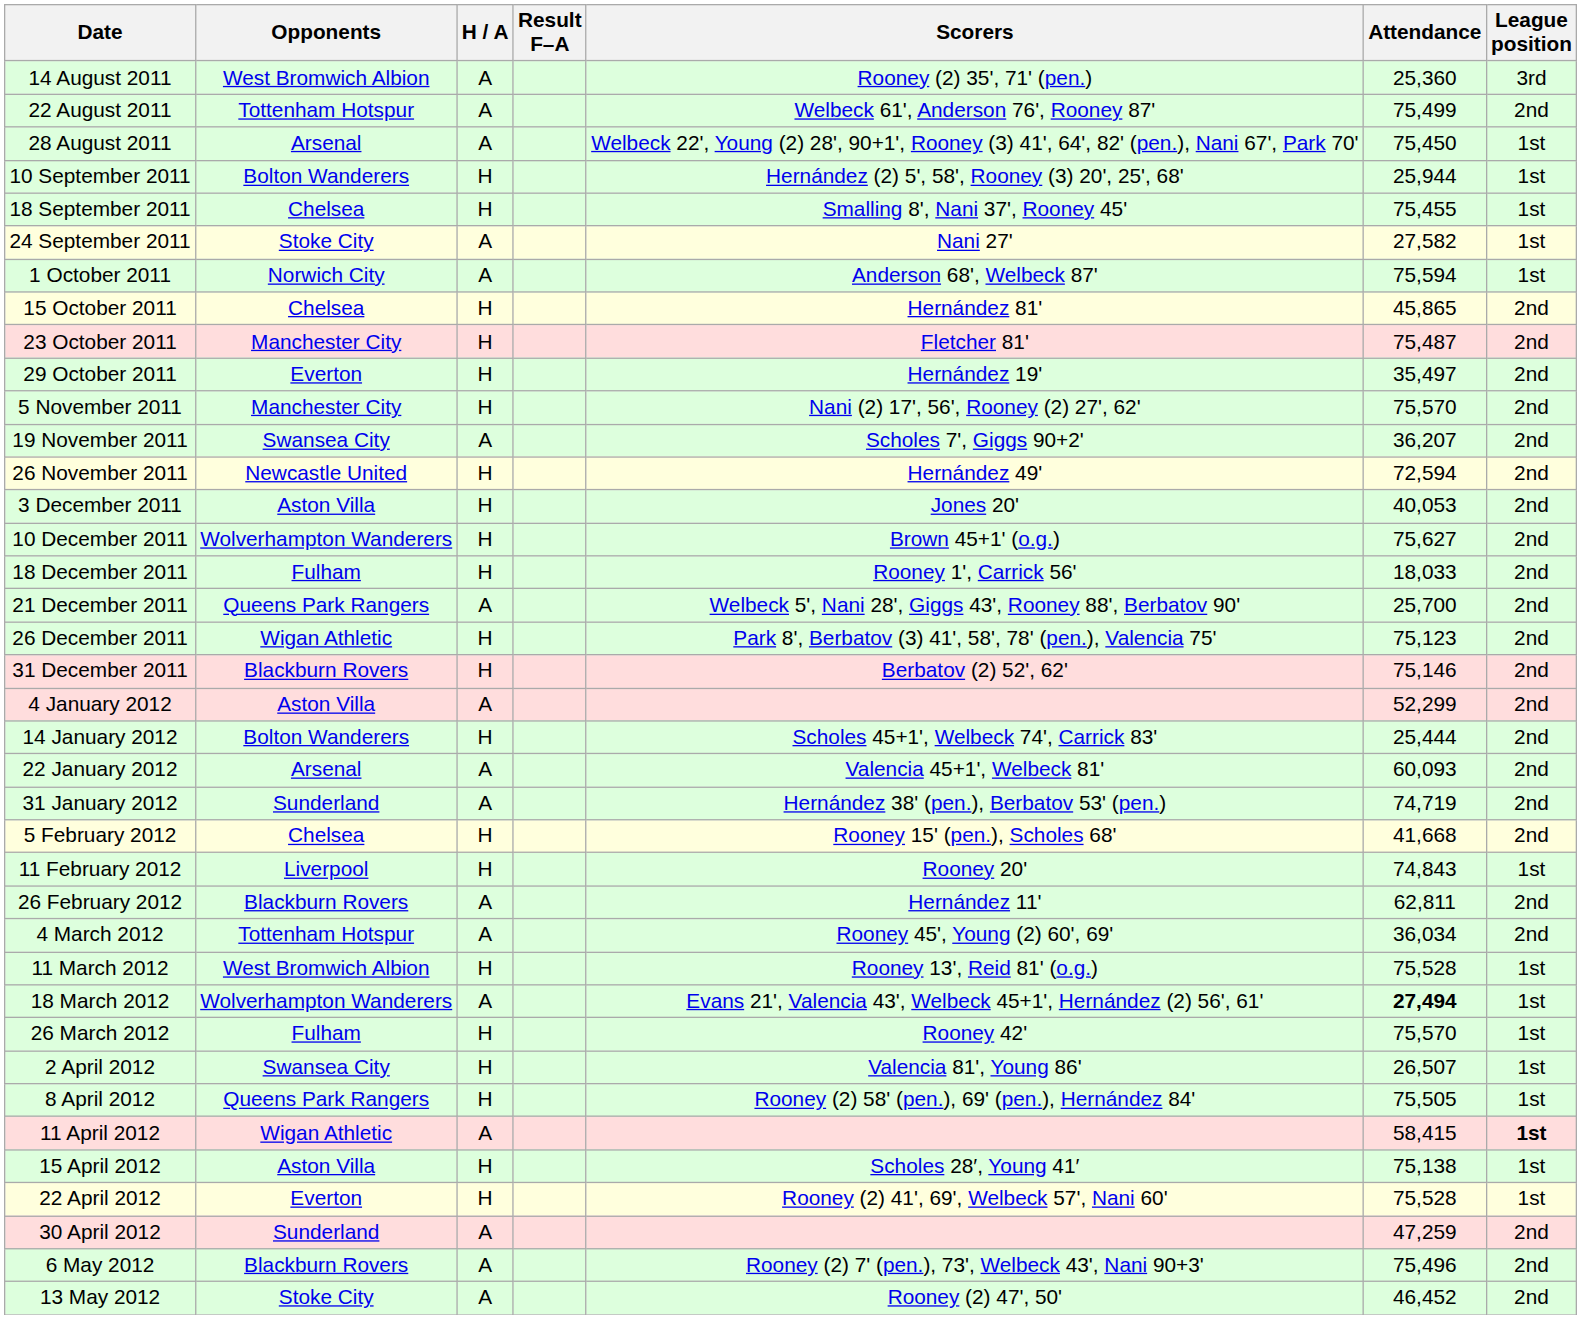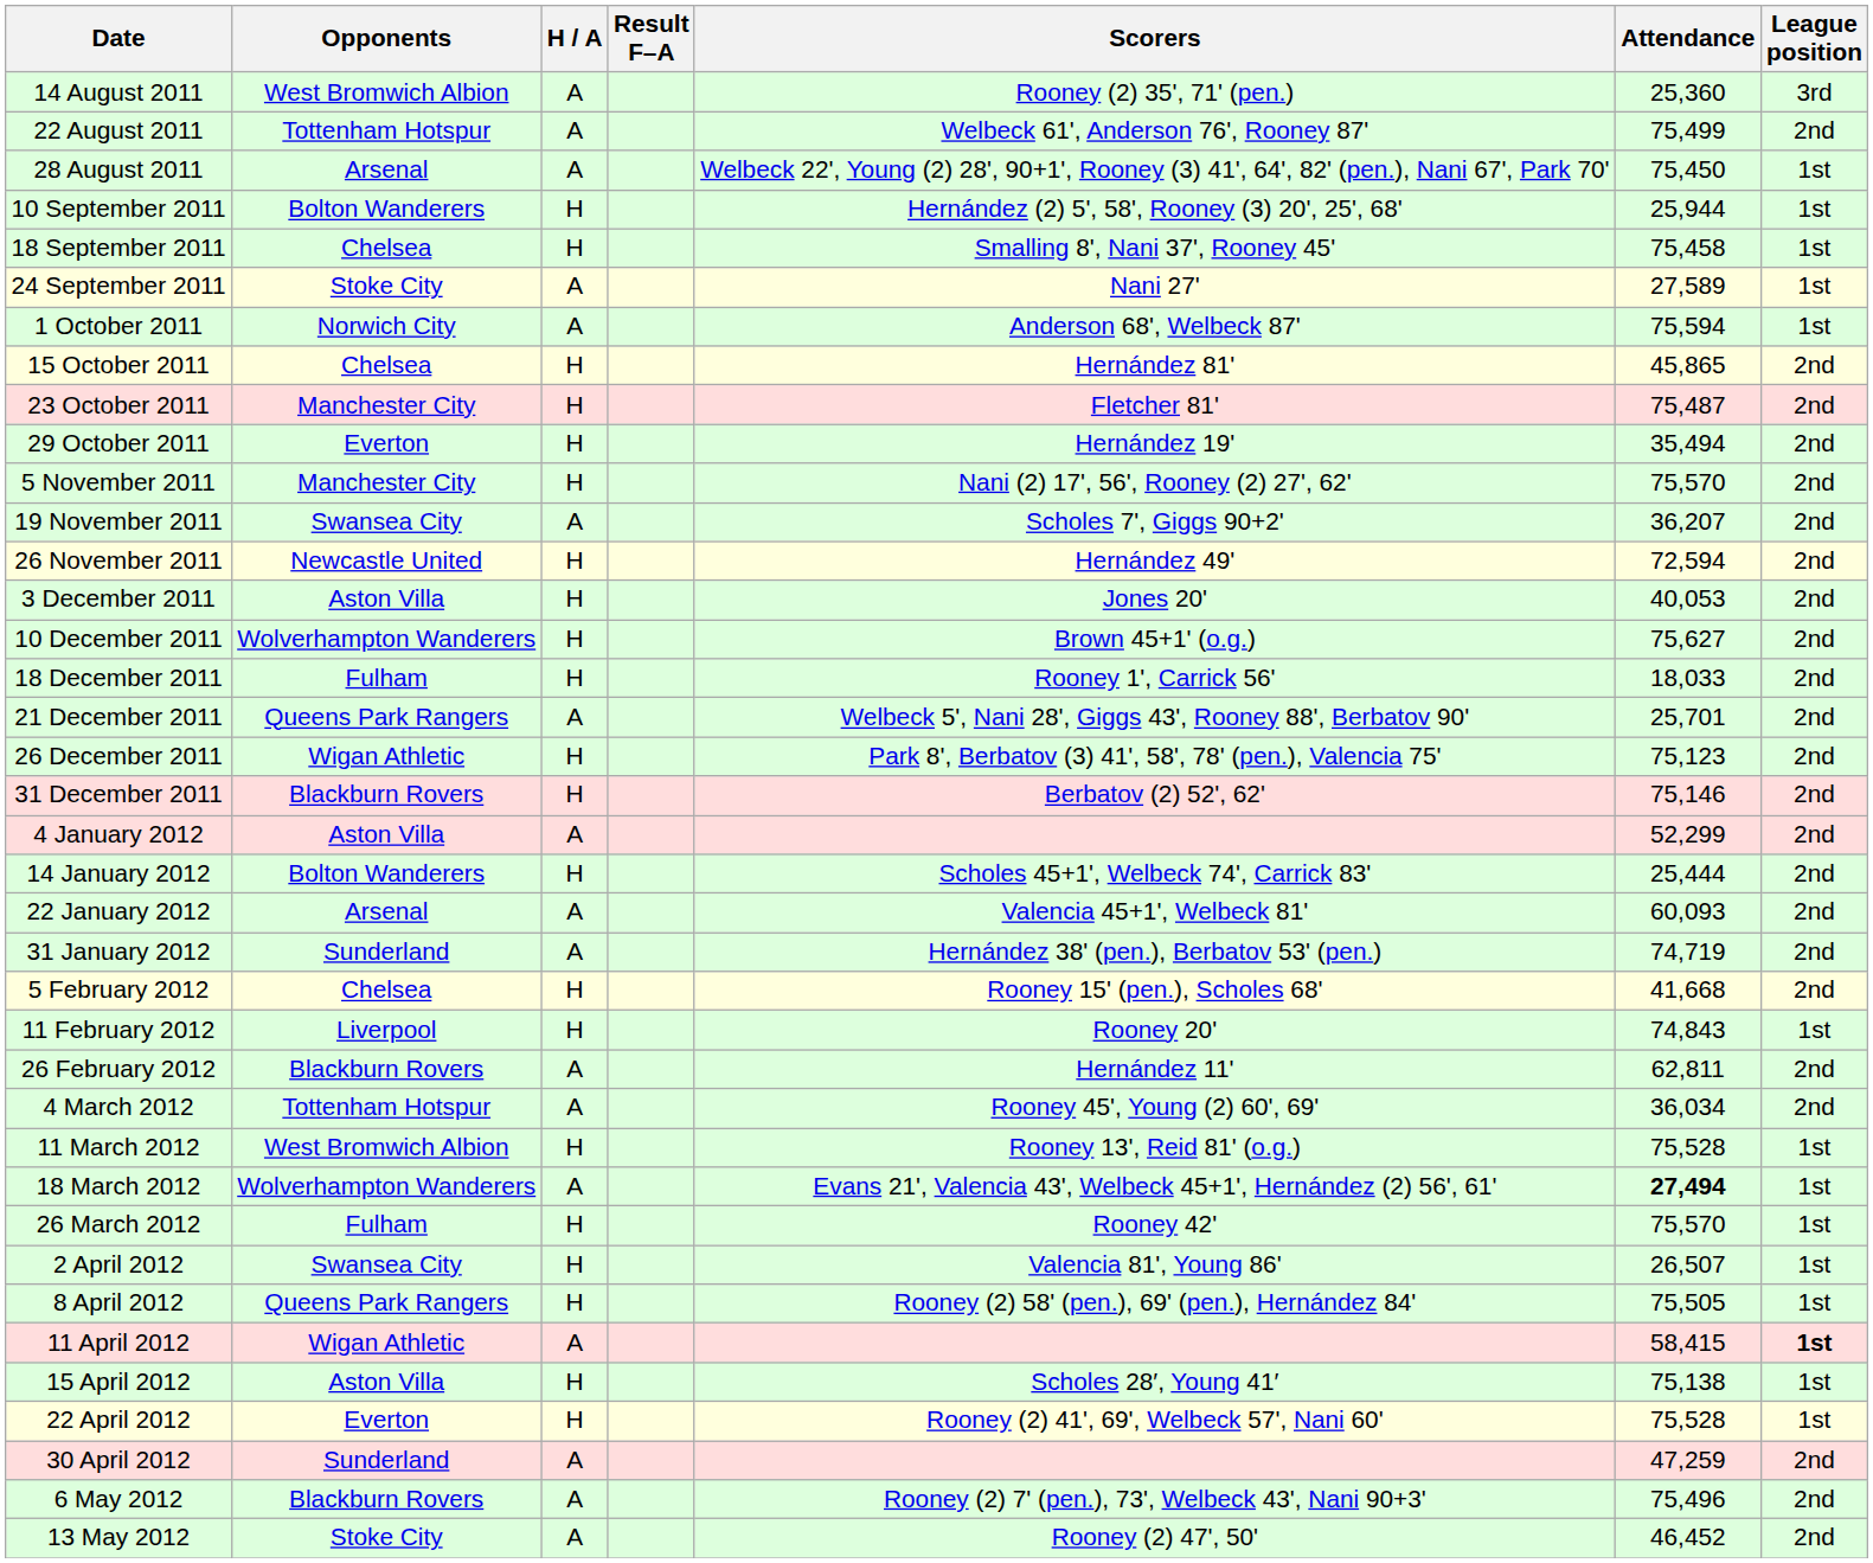 <table class="wikitable" style="text-align:center">
 <tr>
 <th>Date</th>
 <th>Opponents</th>
 <th>H / A</th>
 <th>Result<br>F–A</th>
 <th>Scorers</th>
 <th>Attendance</th>
 <th>League<br>position</th>
 </tr>
 <tr bgcolor="#ddffdd">
 <td>14 August 2011</td>
 <td><a href='#'>West Bromwich Albion</a></td>
 <td>A</td>
 <td></td>
 <td><a href='#'>Rooney</a> (2) 35', 71' (<a href='#'>pen.</a>)</td>
 <td>25,360</td>
 <td>3rd</td>
 </tr>
 <tr bgcolor="#ddffdd">
 <td>22 August 2011</td>
 <td><a href='#'>Tottenham Hotspur</a></td>
 <td>A</td>
 <td></td>
 <td><a href='#'>Welbeck</a> 61', <a href='#'>Anderson</a> 76', <a href='#'>Rooney</a> 87'</td>
 <td>75,499</td>
 <td>2nd</td>
 </tr>
 <tr bgcolor="#ddffdd">
 <td>28 August 2011</td>
 <td><a href='#'>Arsenal</a></td>
 <td>A</td>
 <td></td>
 <td><a href='#'>Welbeck</a> 22', <a href='#'>Young</a> (2) 28', 90+1', <a href='#'>Rooney</a> (3) 41', 64', 82' (<a href='#'>pen.</a>), <a href='#'>Nani</a> 67', <a href='#'>Park</a> 70'</td>
 <td>75,450</td>
 <td>1st</td>
 </tr>
 <tr bgcolor="#ddffdd">
 <td>10 September 2011</td>
 <td><a href='#'>Bolton Wanderers</a></td>
 <td>H</td>
 <td></td>
 <td><a href='#'>Hernández</a> (2) 5', 58', <a href='#'>Rooney</a> (3) 20', 25', 68'</td>
 <td>25,944</td>
 <td>1st</td>
 </tr>
 <tr bgcolor="#ddffdd">
 <td>18 September 2011</td>
 <td><a href='#'>Chelsea</a></td>
 <td>H</td>
 <td></td>
 <td><a href='#'>Smalling</a> 8', <a href='#'>Nani</a> 37', <a href='#'>Rooney</a> 45'</td>
-<td>75,455</td>
+<td>75,458</td>
 <td>1st</td>
 </tr>
 <tr bgcolor="#ffffdd">
 <td>24 September 2011</td>
 <td><a href='#'>Stoke City</a></td>
 <td>A</td>
 <td></td>
 <td><a href='#'>Nani</a> 27'</td>
-<td>27,582</td>
+<td>27,589</td>
 <td>1st</td>
 </tr>
 <tr bgcolor="#ddffdd">
 <td>1 October 2011</td>
 <td><a href='#'>Norwich City</a></td>
 <td>A</td>
 <td></td>
 <td><a href='#'>Anderson</a> 68', <a href='#'>Welbeck</a> 87'</td>
 <td>75,594</td>
 <td>1st</td>
 </tr>
 <tr bgcolor="#ffffdd">
 <td>15 October 2011</td>
 <td><a href='#'>Chelsea</a></td>
 <td>H</td>
 <td></td>
 <td><a href='#'>Hernández</a> 81'</td>
 <td>45,865</td>
 <td>2nd</td>
 </tr>
 <tr bgcolor="#ffdddd">
 <td>23 October 2011</td>
 <td><a href='#'>Manchester City</a></td>
 <td>H</td>
 <td></td>
 <td><a href='#'>Fletcher</a> 81'</td>
 <td>75,487</td>
 <td>2nd</td>
 </tr>
 <tr bgcolor="#ddffdd">
 <td>29 October 2011</td>
 <td><a href='#'>Everton</a></td>
 <td>H</td>
 <td></td>
 <td><a href='#'>Hernández</a> 19'</td>
-<td>35,497</td>
+<td>35,494</td>
 <td>2nd</td>
 </tr>
 <tr bgcolor="#ddffdd">
 <td>5 November 2011</td>
 <td><a href='#'>Manchester City</a></td>
 <td>H</td>
 <td></td>
 <td><a href='#'>Nani</a> (2) 17', 56', <a href='#'>Rooney</a> (2) 27', 62'</td>
 <td>75,570</td>
 <td>2nd</td>
 </tr>
 <tr bgcolor="#ddffdd">
 <td>19 November 2011</td>
 <td><a href='#'>Swansea City</a></td>
 <td>A</td>
 <td></td>
 <td><a href='#'>Scholes</a> 7', <a href='#'>Giggs</a> 90+2'</td>
 <td>36,207</td>
 <td>2nd</td>
 </tr>
 <tr bgcolor="#ffffdd">
 <td>26 November 2011</td>
 <td><a href='#'>Newcastle United</a></td>
 <td>H</td>
 <td></td>
 <td><a href='#'>Hernández</a> 49'</td>
 <td>72,594</td>
 <td>2nd</td>
 </tr>
 <tr bgcolor="#ddffdd">
 <td>3 December 2011</td>
 <td><a href='#'>Aston Villa</a></td>
 <td>H</td>
 <td></td>
 <td><a href='#'>Jones</a> 20'</td>
 <td>40,053</td>
 <td>2nd</td>
 </tr>
 <tr bgcolor="#ddffdd">
 <td>10 December 2011</td>
 <td><a href='#'>Wolverhampton Wanderers</a></td>
 <td>H</td>
 <td></td>
 <td><a href='#'>Brown</a> 45+1' (<a href='#'>o.g.</a>)</td>
 <td>75,627</td>
 <td>2nd</td>
 </tr>
 <tr bgcolor="#ddffdd">
 <td>18 December 2011</td>
 <td><a href='#'>Fulham</a></td>
 <td>H</td>
 <td></td>
 <td><a href='#'>Rooney</a> 1', <a href='#'>Carrick</a> 56'</td>
 <td>18,033</td>
 <td>2nd</td>
 </tr>
 <tr bgcolor="#ddffdd">
 <td>21 December 2011</td>
 <td><a href='#'>Queens Park Rangers</a></td>
 <td>A</td>
 <td></td>
 <td><a href='#'>Welbeck</a> 5', <a href='#'>Nani</a> 28', <a href='#'>Giggs</a> 43', <a href='#'>Rooney</a> 88', <a href='#'>Berbatov</a> 90'</td>
-<td>25,700</td>
+<td>25,701</td>
 <td>2nd</td>
 </tr>
 <tr bgcolor="#ddffdd">
 <td>26 December 2011</td>
 <td><a href='#'>Wigan Athletic</a></td>
 <td>H</td>
 <td></td>
 <td><a href='#'>Park</a> 8', <a href='#'>Berbatov</a> (3) 41', 58', 78' (<a href='#'>pen.</a>), <a href='#'>Valencia</a> 75'</td>
 <td>75,123</td>
 <td>2nd</td>
 </tr>
 <tr bgcolor="#ffdddd">
 <td>31 December 2011</td>
 <td><a href='#'>Blackburn Rovers</a></td>
 <td>H</td>
 <td></td>
 <td><a href='#'>Berbatov</a> (2) 52', 62'</td>
 <td>75,146</td>
 <td>2nd</td>
 </tr>
 <tr bgcolor="#ffdddd">
 <td>4 January 2012</td>
 <td><a href='#'>Aston Villa</a></td>
 <td>A</td>
 <td></td>
 <td></td>
 <td>52,299</td>
 <td>2nd</td>
 </tr>
 <tr bgcolor="#ddffdd">
 <td>14 January 2012</td>
 <td><a href='#'>Bolton Wanderers</a></td>
 <td>H</td>
 <td></td>
 <td><a href='#'>Scholes</a> 45+1', <a href='#'>Welbeck</a> 74', <a href='#'>Carrick</a> 83'</td>
 <td>25,444</td>
 <td>2nd</td>
 </tr>
 <tr bgcolor="#ddffdd">
 <td>22 January 2012</td>
 <td><a href='#'>Arsenal</a></td>
 <td>A</td>
 <td></td>
 <td><a href='#'>Valencia</a> 45+1', <a href='#'>Welbeck</a> 81'</td>
 <td>60,093</td>
 <td>2nd</td>
 </tr>
 <tr bgcolor="#ddffdd">
 <td>31 January 2012</td>
 <td><a href='#'>Sunderland</a></td>
 <td>A</td>
 <td></td>
 <td><a href='#'>Hernández</a> 38' (<a href='#'>pen.</a>), <a href='#'>Berbatov</a> 53' (<a href='#'>pen.</a>)</td>
 <td>74,719</td>
 <td>2nd</td>
 </tr>
 <tr bgcolor="#ffffdd">
 <td>5 February 2012</td>
 <td><a href='#'>Chelsea</a></td>
 <td>H</td>
 <td></td>
 <td><a href='#'>Rooney</a> 15' (<a href='#'>pen.</a>), <a href='#'>Scholes</a> 68'</td>
 <td>41,668</td>
 <td>2nd</td>
 </tr>
 <tr bgcolor="#ddffdd">
 <td>11 February 2012</td>
 <td><a href='#'>Liverpool</a></td>
 <td>H</td>
 <td></td>
 <td><a href='#'>Rooney</a> 20'</td>
 <td>74,843</td>
 <td>1st</td>
 </tr>
 <tr bgcolor="#ddffdd">
 <td>26 February 2012</td>
 <td><a href='#'>Blackburn Rovers</a></td>
 <td>A</td>
 <td></td>
 <td><a href='#'>Hernández</a> 11'</td>
 <td>62,811</td>
 <td>2nd</td>
 </tr>
 <tr bgcolor="#ddffdd">
 <td>4 March 2012</td>
 <td><a href='#'>Tottenham Hotspur</a></td>
 <td>A</td>
 <td></td>
 <td><a href='#'>Rooney</a> 45', <a href='#'>Young</a> (2) 60', 69'</td>
 <td>36,034</td>
 <td>2nd</td>
 </tr>
 <tr bgcolor="#ddffdd">
 <td>11 March 2012</td>
 <td><a href='#'>West Bromwich Albion</a></td>
 <td>H</td>
 <td></td>
 <td><a href='#'>Rooney</a> 13', <a href='#'>Reid</a> 81' (<a href='#'>o.g.</a>)</td>
 <td>75,528</td>
 <td>1st</td>
 </tr>
 <tr bgcolor="#ddffdd">
 <td>18 March 2012</td>
 <td><a href='#'>Wolverhampton Wanderers</a></td>
 <td>A</td>
 <td></td>
 <td><a href='#'>Evans</a> 21', <a href='#'>Valencia</a> 43', <a href='#'>Welbeck</a> 45+1', <a href='#'>Hernández</a> (2) 56', 61'</td>
 <td><strong>27,494</strong></td>
 <td>1st</td>
 </tr>
 <tr bgcolor="#ddffdd">
 <td>26 March 2012</td>
 <td><a href='#'>Fulham</a></td>
 <td>H</td>
 <td></td>
 <td><a href='#'>Rooney</a> 42'</td>
 <td>75,570</td>
 <td>1st</td>
 </tr>
 <tr bgcolor="#ddffdd">
 <td>2 April 2012</td>
 <td><a href='#'>Swansea City</a></td>
 <td>H</td>
 <td></td>
 <td><a href='#'>Valencia</a> 81', <a href='#'>Young</a> 86'</td>
 <td>26,507</td>
 <td>1st</td>
 </tr>
 <tr bgcolor="#ddffdd">
 <td>8 April 2012</td>
 <td><a href='#'>Queens Park Rangers</a></td>
 <td>H</td>
 <td></td>
 <td><a href='#'>Rooney</a> (2) 58' (<a href='#'>pen.</a>), 69' (<a href='#'>pen.</a>), <a href='#'>Hernández</a> 84'</td>
 <td>75,505</td>
 <td>1st</td>
 </tr>
 <tr bgcolor="#ffdddd">
 <td>11 April 2012</td>
 <td><a href='#'>Wigan Athletic</a></td>
 <td>A</td>
 <td></td>
 <td></td>
 <td>58,415</td>
 <td><strong>1st</strong></td>
 </tr>
 <tr bgcolor="#ddffdd">
 <td>15 April 2012</td>
 <td><a href='#'>Aston Villa</a></td>
 <td>H</td>
 <td></td>
 <td><a href='#'>Scholes</a> 28′, <a href='#'>Young</a> 41′</td>
 <td>75,138</td>
 <td>1st</td>
 </tr>
 <tr bgcolor="#ffffdd">
 <td>22 April 2012</td>
 <td><a href='#'>Everton</a></td>
 <td>H</td>
 <td></td>
 <td><a href='#'>Rooney</a> (2) 41', 69', <a href='#'>Welbeck</a> 57', <a href='#'>Nani</a> 60'</td>
 <td>75,528</td>
 <td>1st</td>
 </tr>
 <tr bgcolor="ffdddd">
 <td>30 April 2012</td>
 <td><a href='#'>Sunderland</a></td>
 <td>A</td>
 <td></td>
 <td></td>
 <td>47,259</td>
 <td>2nd</td>
 </tr>
 <tr bgcolor="#ddffdd">
 <td>6 May 2012</td>
 <td><a href='#'>Blackburn Rovers</a></td>
 <td>A</td>
 <td></td>
 <td><a href='#'>Rooney</a> (2) 7' (<a href='#'>pen.</a>), 73', <a href='#'>Welbeck</a> 43', <a href='#'>Nani</a> 90+3'</td>
 <td>75,496</td>
 <td>2nd</td>
 </tr>
 <tr bgcolor="#ddffdd">
 <td>13 May 2012</td>
 <td><a href='#'>Stoke City</a></td>
 <td>A</td>
 <td></td>
 <td><a href='#'>Rooney</a> (2) 47', 50'</td>
 <td>46,452</td>
 <td>2nd</td>
 </tr>
 </table>
